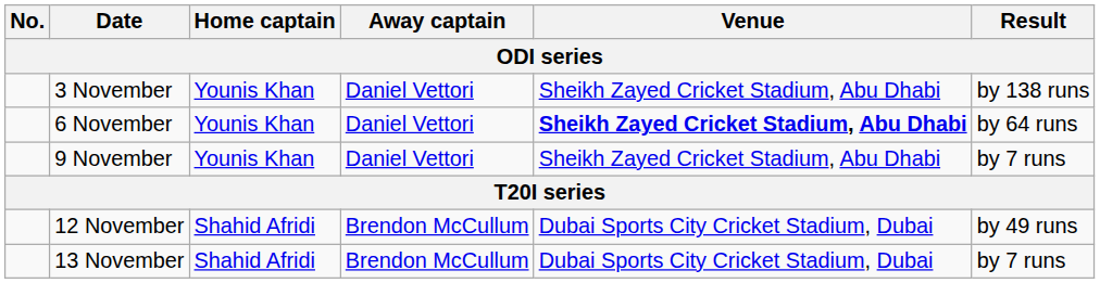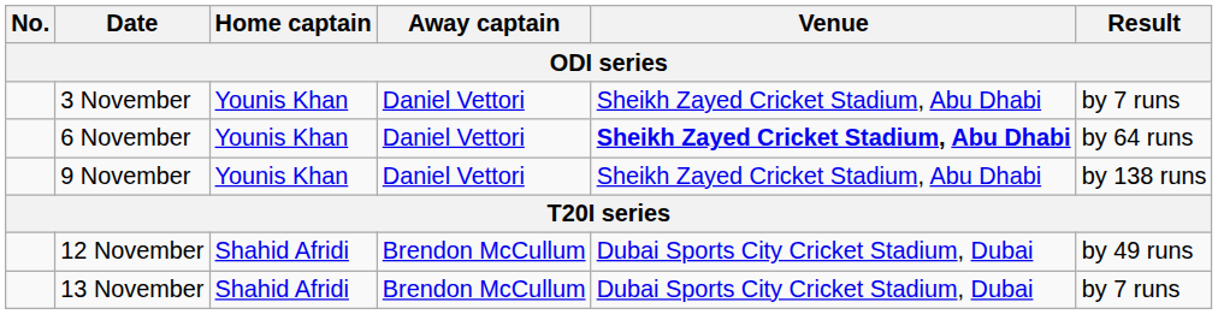 <table class="wikitable">
 <tr>
 <th>No.</th>
 <th>Date</th>
 <th>Home captain</th>
 <th>Away captain</th>
 <th>Venue</th>
 <th>Result</th>
 </tr>
 <tr>
 <th colspan="9">ODI series</th>
 </tr>
 <tr>
 <td></td>
 <td>3 November</td>
 <td><a href='#'>Younis Khan</a></td>
 <td><a href='#'>Daniel Vettori</a></td>
 <td><a href='#'>Sheikh Zayed Cricket Stadium</a>, <a href='#'>Abu Dhabi</a></td>
-<td> by 138 runs</td>
+<td> by 7 runs</td>
 </tr>
 <tr>
 <td></td>
 <td>6 November</td>
 <td><a href='#'>Younis Khan</a></td>
 <td><a href='#'>Daniel Vettori</a></td>
 <td><strong><a href='#'>Sheikh Zayed Cricket Stadium</a>, <a href='#'>Abu Dhabi</a></strong></td>
 <td> by 64 runs</td>
 </tr>
 <tr>
 <td></td>
 <td>9 November</td>
 <td><a href='#'>Younis Khan</a></td>
 <td><a href='#'>Daniel Vettori</a></td>
 <td><a href='#'>Sheikh Zayed Cricket Stadium</a>, <a href='#'>Abu Dhabi</a></td>
-<td> by 7 runs</td>
+<td> by 138 runs</td>
 </tr>
 <tr>
 <th colspan="9">T20I series</th>
 </tr>
 <tr>
 <td></td>
 <td>12 November</td>
 <td><a href='#'>Shahid Afridi</a></td>
 <td><a href='#'>Brendon McCullum</a></td>
 <td><a href='#'>Dubai Sports City Cricket Stadium</a>, <a href='#'>Dubai</a></td>
 <td> by 49 runs</td>
 </tr>
 <tr>
 <td></td>
 <td>13 November</td>
 <td><a href='#'>Shahid Afridi</a></td>
 <td><a href='#'>Brendon McCullum</a></td>
 <td><a href='#'>Dubai Sports City Cricket Stadium</a>, <a href='#'>Dubai</a></td>
 <td> by 7 runs</td>
 </tr>
 </table>
